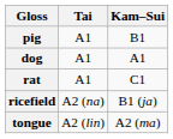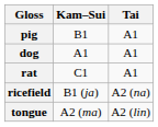 <table class="wikitable"  style="text-align:center; margin:autwidth:25%;">
 <tr>
 <th>Gloss</th>
+<th>Kam–Sui</th>
 <th>Tai</th>
-<th>Kam–Sui</th>
 </tr>
 <tr>
 <th>pig</th>
+<td>B1</td>
 <td>A1</td>
-<td>B1</td>
 </tr>
 <tr>
 <th>dog</th>
 <td>A1</td>
 <td>A1</td>
 </tr>
 <tr>
 <th>rat</th>
+<td>C1</td>
 <td>A1</td>
-<td>C1</td>
 </tr>
 <tr>
 <th>ricefield</th>
+<td>B1 (<em>ja</em>)</td>
 <td>A2 (<em>na</em>)</td>
-<td>B1 (<em>ja</em>)</td>
 </tr>
 <tr>
 <th>tongue</th>
+<td>A2 (<em>ma</em>)</td>
 <td>A2 (<em>lin</em>)</td>
-<td>A2 (<em>ma</em>)</td>
 </tr>
 </table>
